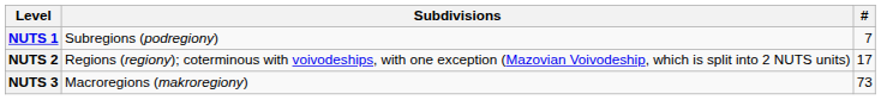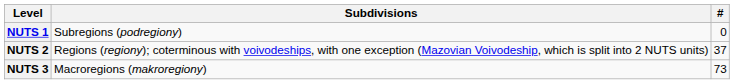 <table class="wikitable">
 <tr>
 <th>Level</th>
 <th>Subdivisions</th>
 <th>#</th>
 </tr>
 <tr>
 <th><a href='#'>NUTS 1</a></th>
 <td>Subregions (<em>podregiony</em>)</td>
-<td align="right">7</td>
+<td align="right">0</td>
 </tr>
 <tr>
 <th>NUTS 2</th>
 <td>Regions (<em>regiony</em>); coterminous with <a href='#'>voivodeships</a>, with one exception (<a href='#'>Mazovian Voivodeship</a>, which is split into 2 NUTS units)</td>
-<td align="right">17</td>
+<td align="right">37</td>
 </tr>
 <tr>
 <th>NUTS 3</th>
 <td>Macroregions (<em>makroregiony</em>)</td>
 <td align="right">73</td>
 </tr>
 </table>
